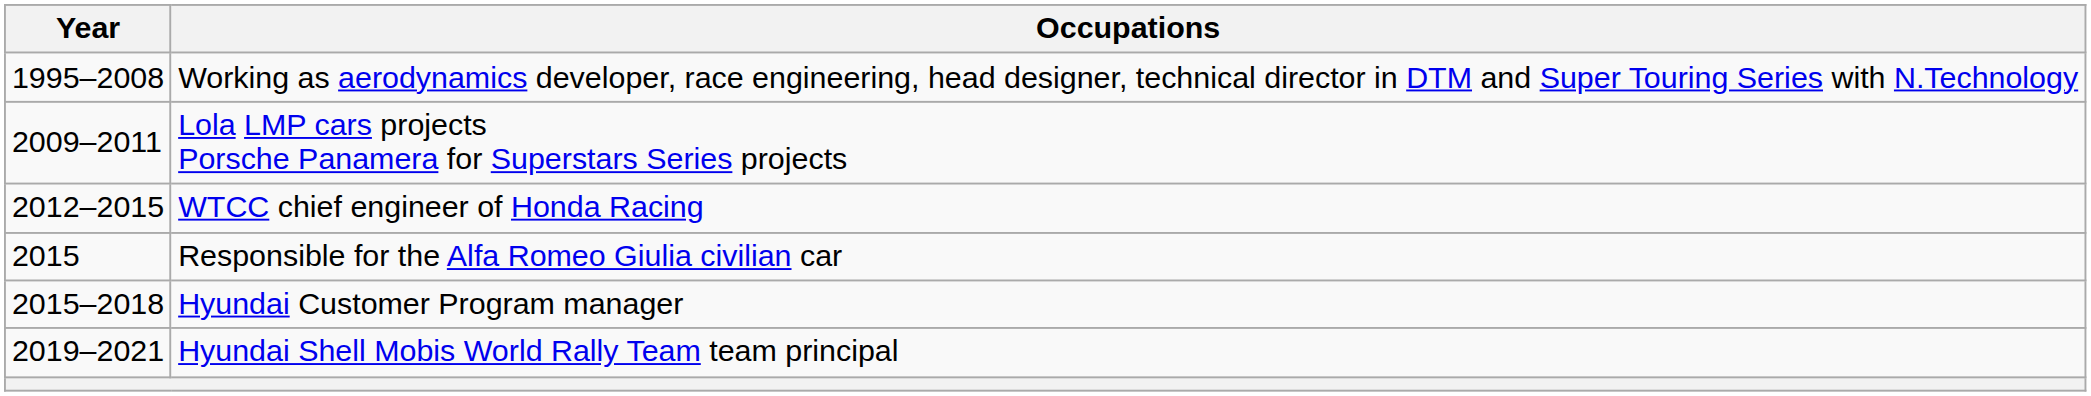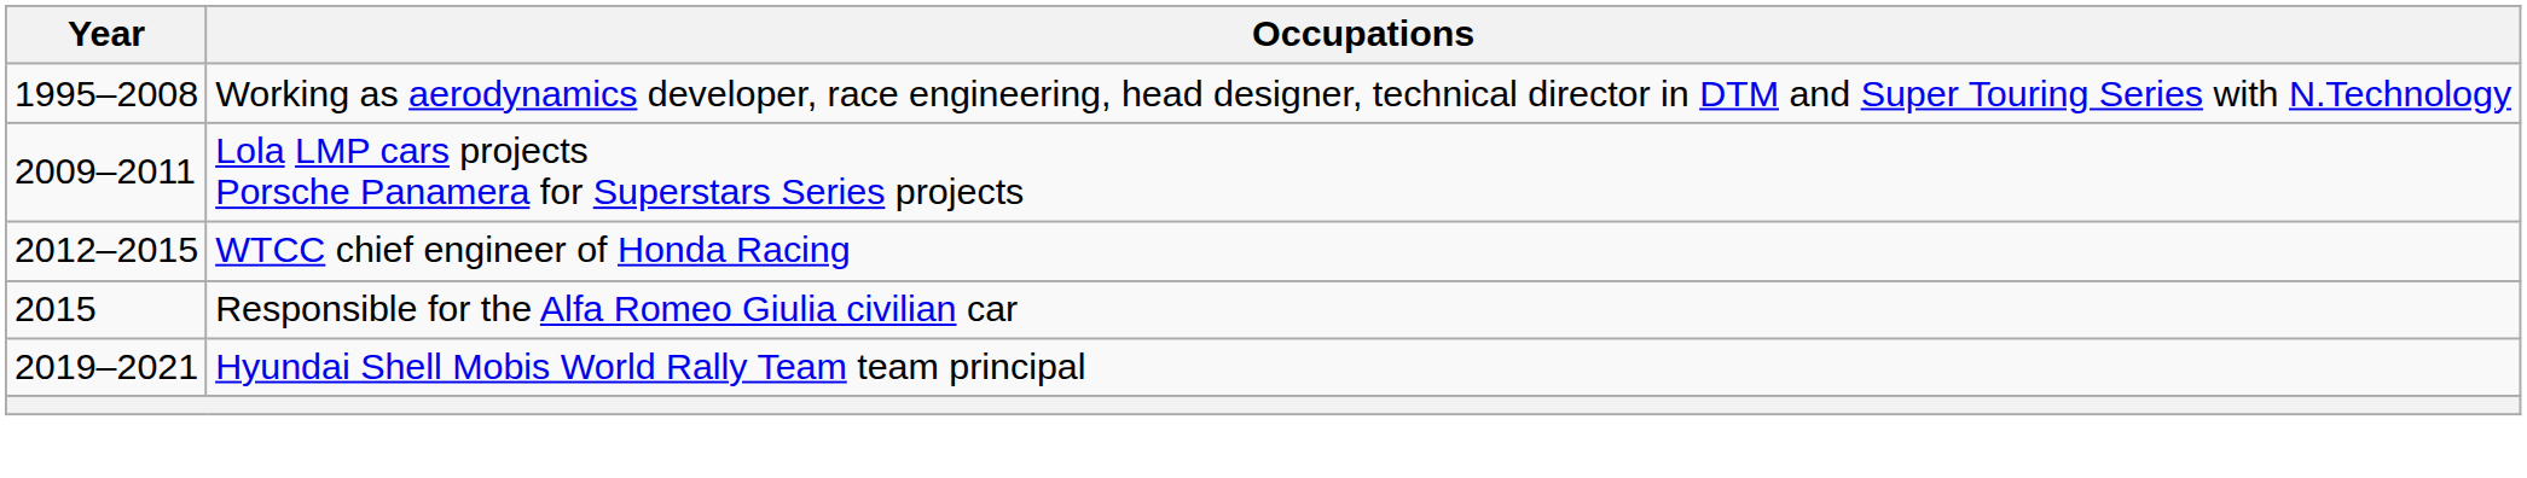 <table class="wikitable">
 <tr>
 <th>Year</th>
 <th>Occupations</th>
 </tr>
 <tr>
 <td>1995–2008</td>
 <td>Working as <a href='#'>aerodynamics</a> developer, race engineering, head designer, technical director in <a href='#'>DTM</a> and <a href='#'>Super Touring Series</a> with <a href='#'>N.Technology</a></td>
 </tr>
 <tr>
 <td>2009–2011</td>
 <td><a href='#'>Lola</a> <a href='#'>LMP cars</a> projects<br><a href='#'>Porsche Panamera</a> for <a href='#'>Superstars Series</a> projects</td>
 </tr>
 <tr>
 <td>2012–2015</td>
 <td><a href='#'>WTCC</a> chief engineer of <a href='#'>Honda Racing</a></td>
 </tr>
 <tr>
 <td>2015</td>
 <td>Responsible for the <a href='#'>Alfa Romeo Giulia civilian</a> car</td>
 </tr>
 <tr>
-<td>2015–2018</td>
-<td><a href='#'>Hyundai</a> Customer Program manager</td>
-</tr>
-<tr>
 <td>2019–2021</td>
 <td><a href='#'>Hyundai Shell Mobis World Rally Team</a> team principal</td>
 </tr>
 <tr>
 <th colspan="2"></th>
 </tr>
 </table>
